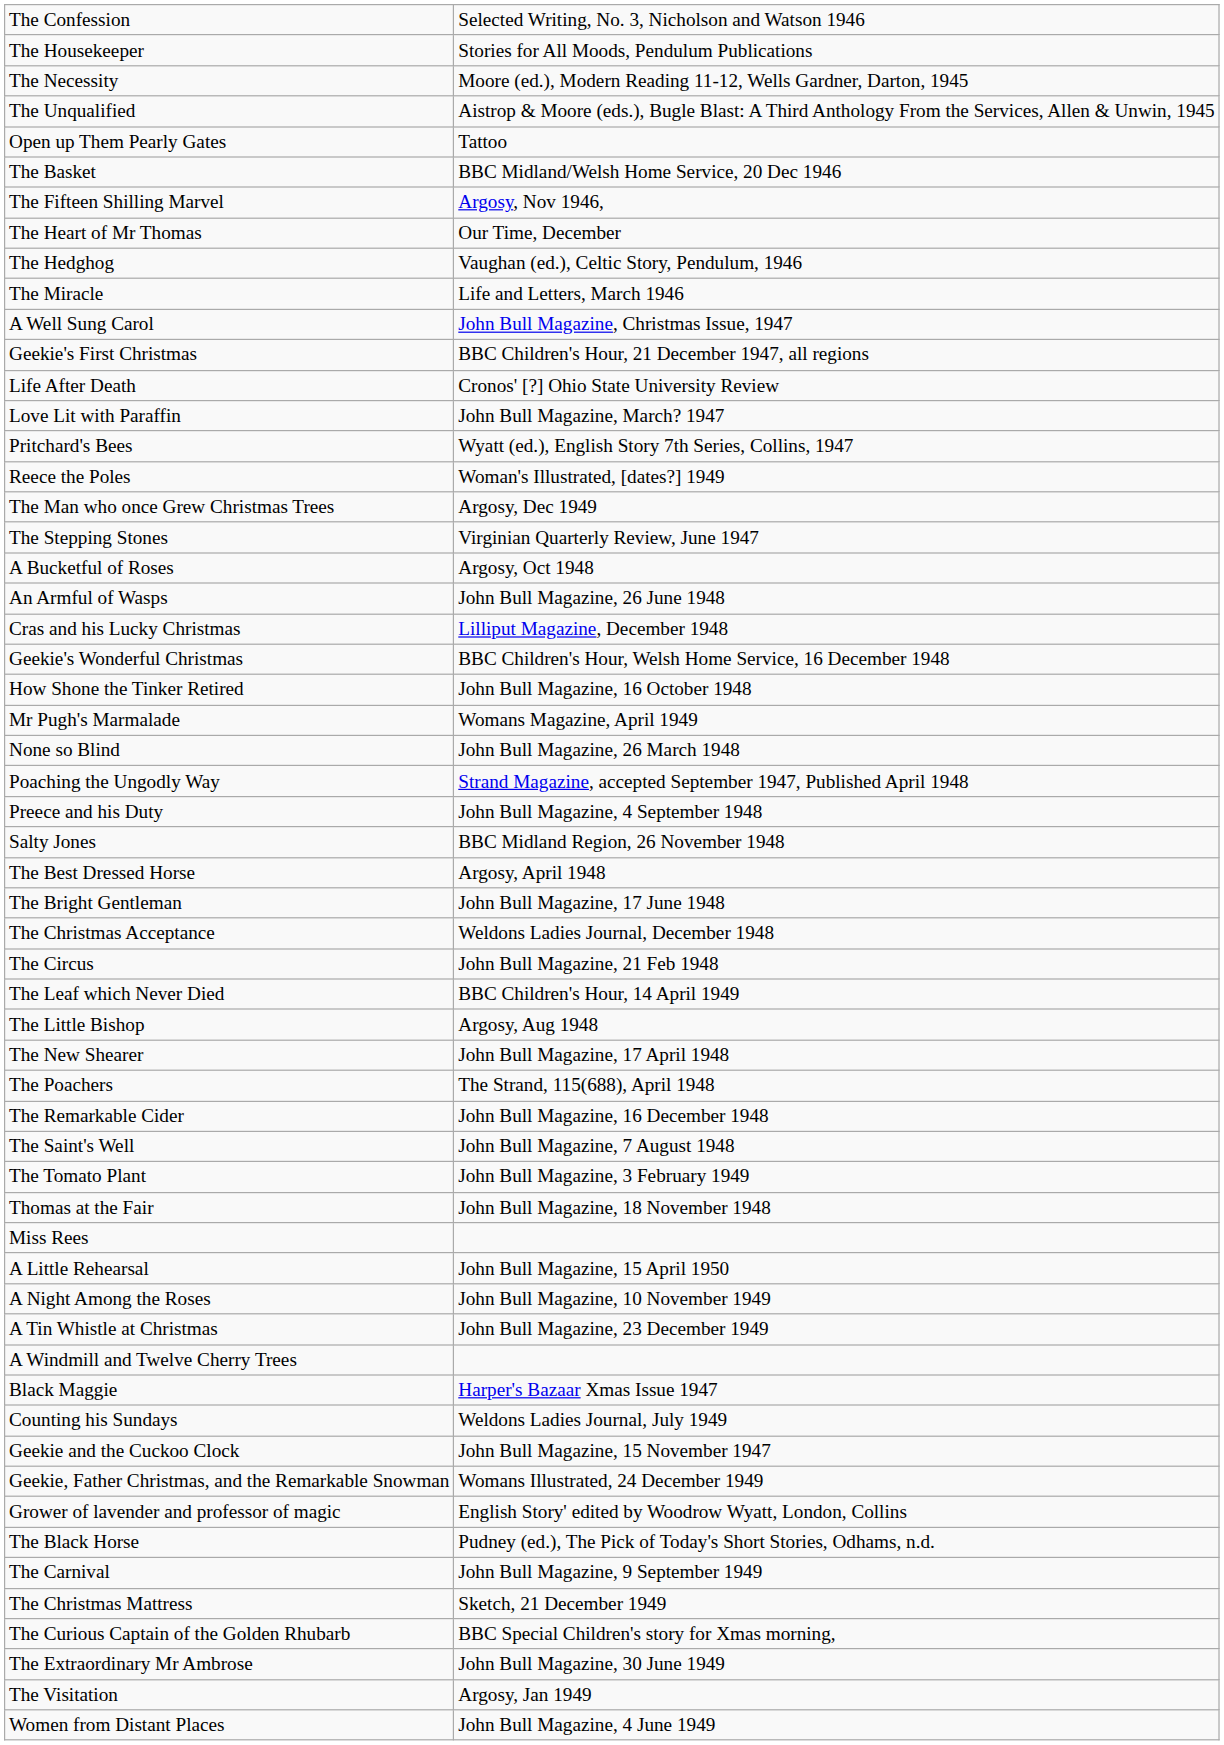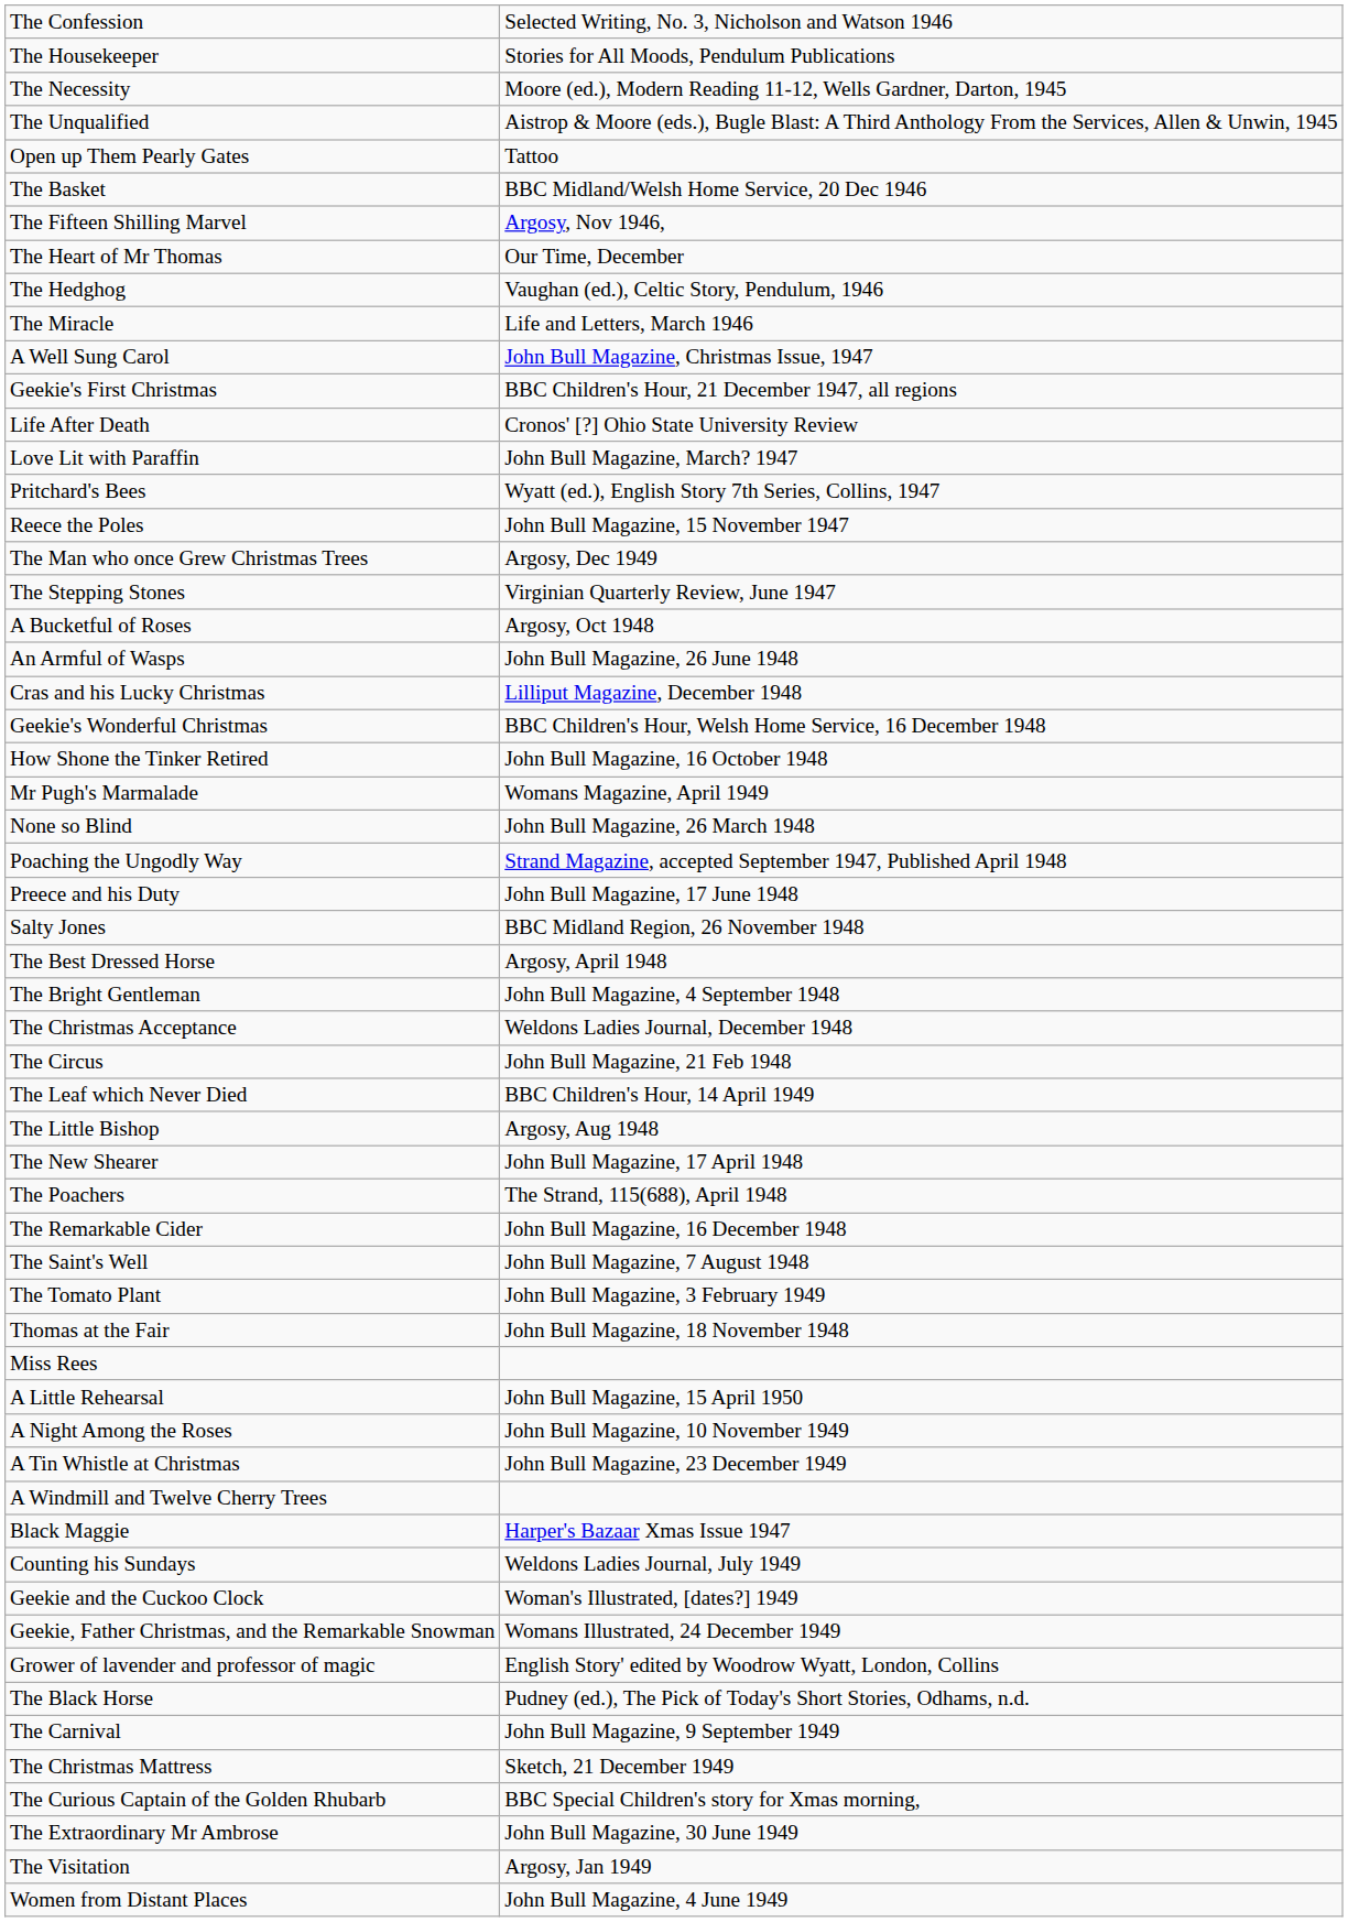 <table class="wikitable sortable mw-collapsible">
 <tr>
 <td>The Confession</td>
 <td>Selected Writing, No. 3, Nicholson and Watson 1946</td>
 </tr>
 <tr>
 <td>The Housekeeper</td>
 <td>Stories for All Moods, Pendulum Publications</td>
 </tr>
 <tr>
 <td>The Necessity</td>
 <td>Moore (ed.), Modern Reading 11-12, Wells Gardner, Darton, 1945</td>
 </tr>
 <tr>
 <td>The Unqualified</td>
 <td>Aistrop & Moore (eds.), Bugle Blast: A Third Anthology From the Services, Allen & Unwin, 1945</td>
 </tr>
 <tr>
 <td>Open up Them Pearly Gates</td>
 <td>Tattoo</td>
 </tr>
 <tr>
 <td>The Basket</td>
 <td>BBC Midland/Welsh Home Service, 20 Dec 1946</td>
 </tr>
 <tr>
 <td>The Fifteen Shilling Marvel</td>
 <td><a href='#'>Argosy</a>, Nov 1946,</td>
 </tr>
 <tr>
 <td>The Heart of Mr Thomas</td>
 <td>Our Time, December</td>
 </tr>
 <tr>
 <td>The Hedghog</td>
 <td>Vaughan (ed.), Celtic Story, Pendulum, 1946</td>
 </tr>
 <tr>
 <td>The Miracle</td>
 <td>Life and Letters, March 1946</td>
 </tr>
 <tr>
 <td>A Well Sung Carol</td>
 <td><a href='#'>John Bull Magazine</a>, Christmas Issue, 1947</td>
 </tr>
 <tr>
 <td>Geekie's First Christmas</td>
 <td>BBC Children's Hour, 21 December 1947, all regions</td>
 </tr>
 <tr>
 <td>Life After Death</td>
 <td>Cronos' [?] Ohio State University Review</td>
 </tr>
 <tr>
 <td>Love Lit with Paraffin</td>
 <td>John Bull Magazine, March? 1947</td>
 </tr>
 <tr>
 <td>Pritchard's Bees</td>
 <td>Wyatt (ed.), English Story 7th Series, Collins, 1947</td>
 </tr>
 <tr>
 <td>Reece the Poles</td>
-<td>Woman's Illustrated, [dates?] 1949</td>
+<td>John Bull Magazine, 15 November 1947</td>
 </tr>
 <tr>
 <td>The Man who once Grew Christmas Trees</td>
 <td>Argosy, Dec 1949</td>
 </tr>
 <tr>
 <td>The Stepping Stones</td>
 <td>Virginian Quarterly Review, June 1947</td>
 </tr>
 <tr>
 <td>A Bucketful of Roses</td>
 <td>Argosy, Oct 1948</td>
 </tr>
 <tr>
 <td>An Armful of Wasps</td>
 <td>John Bull Magazine, 26 June 1948</td>
 </tr>
 <tr>
 <td>Cras and his Lucky Christmas</td>
 <td><a href='#'>Lilliput Magazine</a>, December 1948</td>
 </tr>
 <tr>
 <td>Geekie's Wonderful Christmas</td>
 <td>BBC Children's Hour, Welsh Home Service, 16 December 1948</td>
 </tr>
 <tr>
 <td>How Shone the Tinker Retired</td>
 <td>John Bull Magazine, 16 October 1948</td>
 </tr>
 <tr>
 <td>Mr Pugh's Marmalade</td>
 <td>Womans Magazine, April 1949</td>
 </tr>
 <tr>
 <td>None so Blind</td>
 <td>John Bull Magazine, 26 March 1948</td>
 </tr>
 <tr>
 <td>Poaching the Ungodly Way</td>
 <td><a href='#'>Strand Magazine</a>, accepted September 1947, Published April 1948</td>
 </tr>
 <tr>
 <td>Preece and his Duty</td>
-<td>John Bull Magazine, 4 September 1948</td>
+<td>John Bull Magazine, 17 June 1948</td>
 </tr>
 <tr>
 <td>Salty Jones</td>
 <td>BBC Midland Region, 26 November 1948</td>
 </tr>
 <tr>
 <td>The Best Dressed Horse</td>
 <td>Argosy, April 1948</td>
 </tr>
 <tr>
 <td>The Bright Gentleman</td>
-<td>John Bull Magazine, 17 June 1948</td>
+<td>John Bull Magazine, 4 September 1948</td>
 </tr>
 <tr>
 <td>The Christmas Acceptance</td>
 <td>Weldons Ladies Journal, December 1948</td>
 </tr>
 <tr>
 <td>The Circus</td>
 <td>John Bull Magazine, 21 Feb 1948</td>
 </tr>
 <tr>
 <td>The Leaf which Never Died</td>
 <td>BBC Children's Hour, 14 April 1949</td>
 </tr>
 <tr>
 <td>The Little Bishop</td>
 <td>Argosy, Aug 1948</td>
 </tr>
 <tr>
 <td>The New Shearer</td>
 <td>John Bull Magazine, 17 April 1948</td>
 </tr>
 <tr>
 <td>The Poachers</td>
 <td>The Strand, 115(688), April 1948</td>
 </tr>
 <tr>
 <td>The Remarkable Cider</td>
 <td>John Bull Magazine, 16 December 1948</td>
 </tr>
 <tr>
 <td>The Saint's Well</td>
 <td>John Bull Magazine, 7 August 1948</td>
 </tr>
 <tr>
 <td>The Tomato Plant</td>
 <td>John Bull Magazine, 3 February 1949</td>
 </tr>
 <tr>
 <td>Thomas at the Fair</td>
 <td>John Bull Magazine, 18 November 1948</td>
 </tr>
 <tr>
 <td>Miss Rees</td>
 <td></td>
 </tr>
 <tr>
 <td>A Little Rehearsal</td>
 <td>John Bull Magazine, 15 April 1950</td>
 </tr>
 <tr>
 <td>A Night Among the Roses</td>
 <td>John Bull Magazine, 10 November 1949</td>
 </tr>
 <tr>
 <td>A Tin Whistle at Christmas</td>
 <td>John Bull Magazine, 23 December 1949</td>
 </tr>
 <tr>
 <td>A Windmill and Twelve Cherry Trees</td>
 <td></td>
 </tr>
 <tr>
 <td>Black Maggie</td>
 <td><a href='#'>Harper's Bazaar</a> Xmas Issue 1947</td>
 </tr>
 <tr>
 <td>Counting his Sundays</td>
 <td>Weldons Ladies Journal, July 1949</td>
 </tr>
 <tr>
 <td>Geekie and the Cuckoo Clock</td>
-<td>John Bull Magazine, 15 November 1947</td>
+<td>Woman's Illustrated, [dates?] 1949</td>
 </tr>
 <tr>
 <td>Geekie, Father Christmas, and the Remarkable Snowman</td>
 <td>Womans Illustrated, 24 December 1949</td>
 </tr>
 <tr>
 <td>Grower of lavender and professor of magic</td>
 <td>English Story' edited by Woodrow Wyatt, London, Collins</td>
 </tr>
 <tr>
 <td>The Black Horse</td>
 <td>Pudney (ed.), The Pick of Today's Short Stories, Odhams, n.d.</td>
 </tr>
 <tr>
 <td>The Carnival</td>
 <td>John Bull Magazine, 9 September 1949</td>
 </tr>
 <tr>
 <td>The Christmas Mattress</td>
 <td>Sketch, 21 December 1949</td>
 </tr>
 <tr>
 <td>The Curious Captain of the Golden Rhubarb</td>
 <td>BBC Special Children's story for Xmas morning,</td>
 </tr>
 <tr>
 <td>The Extraordinary Mr Ambrose</td>
 <td>John Bull Magazine, 30 June 1949</td>
 </tr>
 <tr>
 <td>The Visitation</td>
 <td>Argosy, Jan 1949</td>
 </tr>
 <tr>
 <td>Women from Distant Places</td>
 <td>John Bull Magazine, 4 June 1949</td>
 </tr>
 </table>
